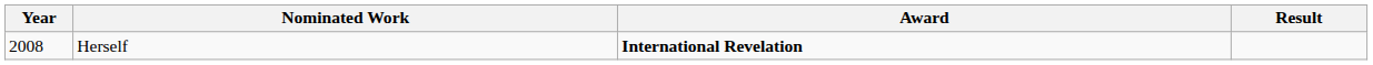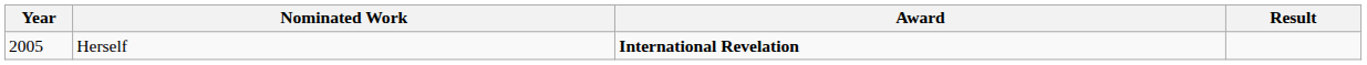 <table class="wikitable" width=100%>
 <tr>
 <th width=5%>Year</th>
 <th width=40%>Nominated Work</th>
 <th width=45%>Award</th>
 <th width=10%>Result</th>
 </tr>
 <tr>
-<td>2008</td>
+<td>2005</td>
 <td>Herself</td>
 <td><strong>International Revelation</strong></td>
 <td></td>
 </tr>
 </table>
